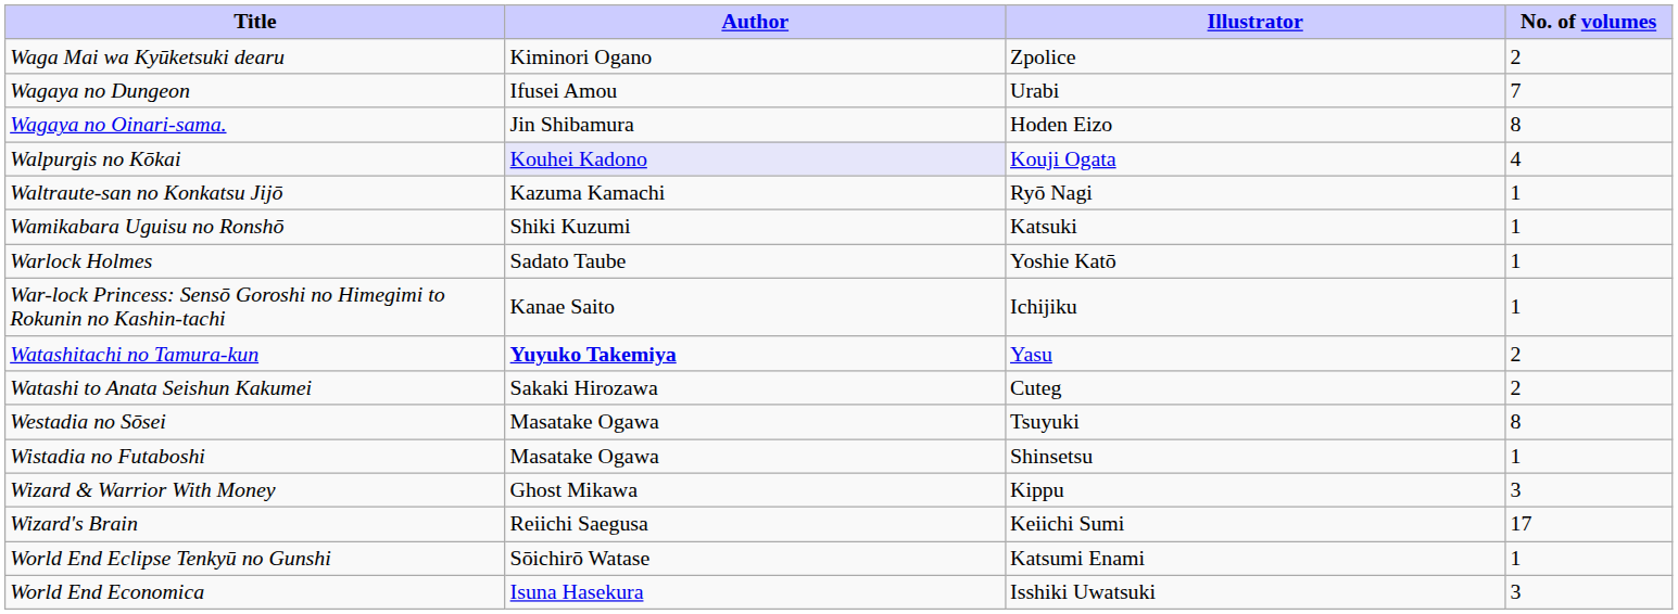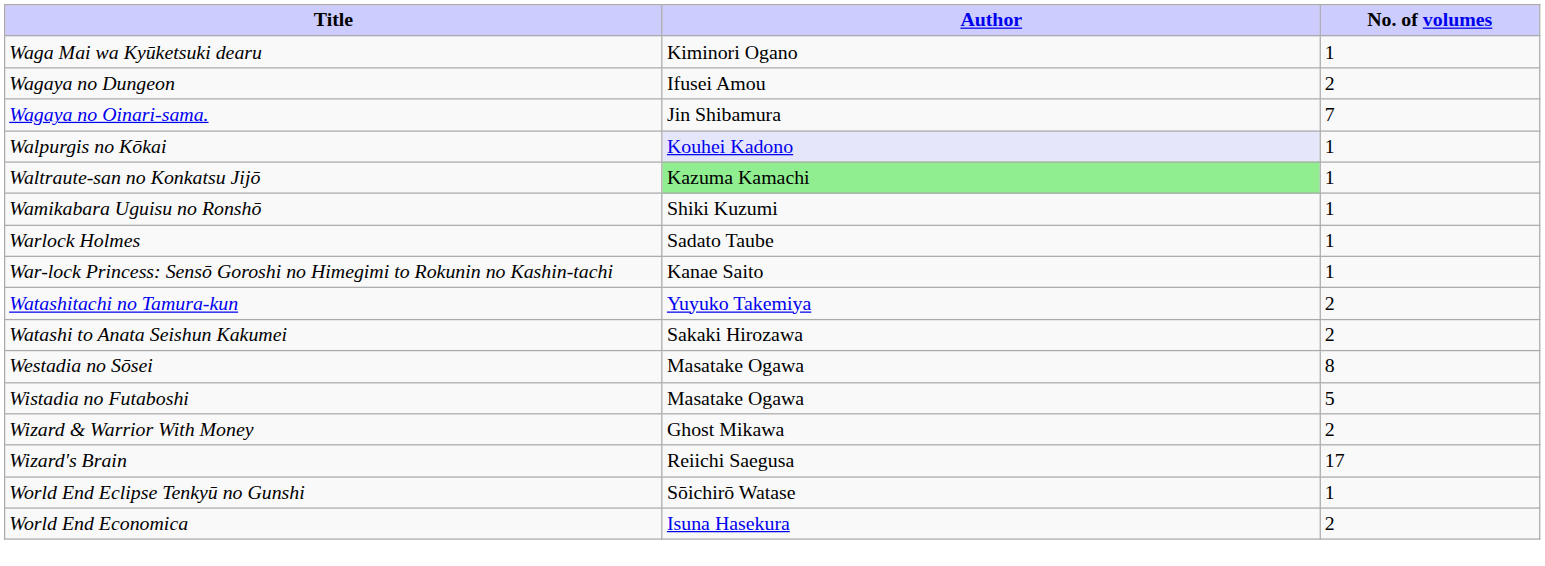 <table class="wikitable" style="width: 98%;">
 <tr>
 <th width=30% style="background:#ccf;">Title</th>
 <th width=30% style="background:#ccf;"><a href='#'>Author</a></th>
-<th width=30% style="background:#ccf;"><a href='#'>Illustrator</a></th>
 <th width=10% style="background:#ccf;">No. of <a href='#'>volumes</a></th>
 </tr>
 <tr>
 <td><em>Waga Mai wa Kyūketsuki dearu</em></td>
 <td>Kiminori Ogano</td>
-<td>Zpolice</td>
-<td>2</td>
+<td>1</td>
 </tr>
 <tr>
 <td><em>Wagaya no Dungeon</em></td>
 <td>Ifusei Amou</td>
-<td>Urabi</td>
-<td>7</td>
+<td>2</td>
 </tr>
 <tr>
 <td><em><a href='#'>Wagaya no Oinari-sama.</a></em></td>
 <td>Jin Shibamura</td>
-<td>Hoden Eizo</td>
-<td>8</td>
+<td>7</td>
 </tr>
 <tr>
 <td><em>Walpurgis no Kōkai</em></td>
 <td style="background: lavender;"><a href='#'>Kouhei Kadono</a></td>
-<td><a href='#'>Kouji Ogata</a></td>
-<td>4</td>
+<td>1</td>
 </tr>
 <tr>
 <td><em>Waltraute-san no Konkatsu Jijō</em></td>
-<td>Kazuma Kamachi</td>
-<td>Ryō Nagi</td>
+<td style="background: lightgreen;">Kazuma Kamachi</td>
 <td>1</td>
 </tr>
 <tr>
 <td><em>Wamikabara Uguisu no Ronshō</em></td>
 <td>Shiki Kuzumi</td>
-<td>Katsuki</td>
 <td>1</td>
 </tr>
 <tr>
 <td><em>Warlock Holmes</em></td>
 <td>Sadato Taube</td>
-<td>Yoshie Katō</td>
 <td>1</td>
 </tr>
 <tr>
 <td><em>War-lock Princess: Sensō Goroshi no Himegimi to Rokunin no Kashin-tachi</em></td>
 <td>Kanae Saito</td>
-<td>Ichijiku</td>
 <td>1</td>
 </tr>
 <tr>
 <td><em><a href='#'>Watashitachi no Tamura-kun</a></em></td>
-<td><strong><a href='#'>Yuyuko Takemiya</a></strong></td>
-<td><a href='#'>Yasu</a></td>
+<td><a href='#'>Yuyuko Takemiya</a></td>
 <td>2</td>
 </tr>
 <tr>
 <td><em>Watashi to Anata Seishun Kakumei</em></td>
 <td>Sakaki Hirozawa</td>
-<td>Cuteg</td>
 <td>2</td>
 </tr>
 <tr>
 <td><em>Westadia no Sōsei</em></td>
 <td>Masatake Ogawa</td>
-<td>Tsuyuki</td>
 <td>8</td>
 </tr>
 <tr>
 <td><em>Wistadia no Futaboshi</em></td>
 <td>Masatake Ogawa</td>
-<td>Shinsetsu</td>
-<td>1</td>
+<td>5</td>
 </tr>
 <tr>
 <td><em>Wizard & Warrior With Money</em></td>
 <td>Ghost Mikawa</td>
-<td>Kippu</td>
-<td>3</td>
+<td>2</td>
 </tr>
 <tr>
 <td><em>Wizard's Brain</em></td>
 <td>Reiichi Saegusa</td>
-<td>Keiichi Sumi</td>
 <td>17</td>
 </tr>
 <tr>
 <td><em>World End Eclipse Tenkyū no Gunshi</em></td>
 <td>Sōichirō Watase</td>
-<td>Katsumi Enami</td>
 <td>1</td>
 </tr>
 <tr>
 <td><em>World End Economica</em></td>
 <td><a href='#'>Isuna Hasekura</a></td>
-<td>Isshiki Uwatsuki</td>
-<td>3</td>
+<td>2</td>
 </tr>
 </table>
